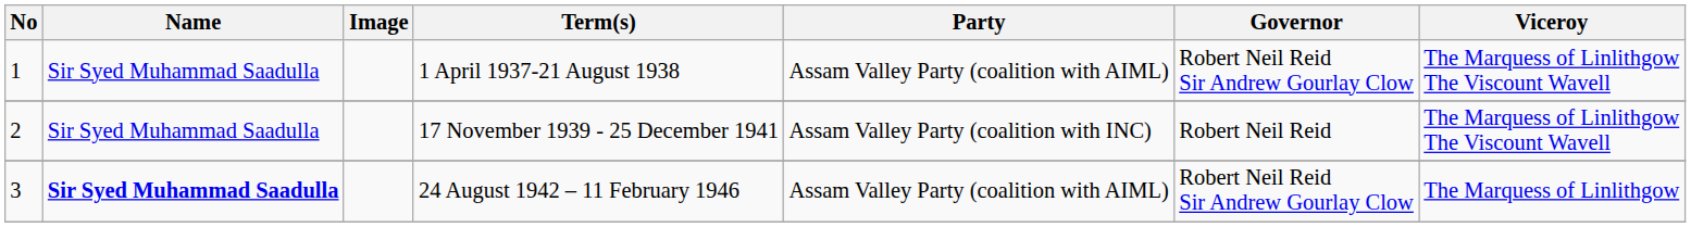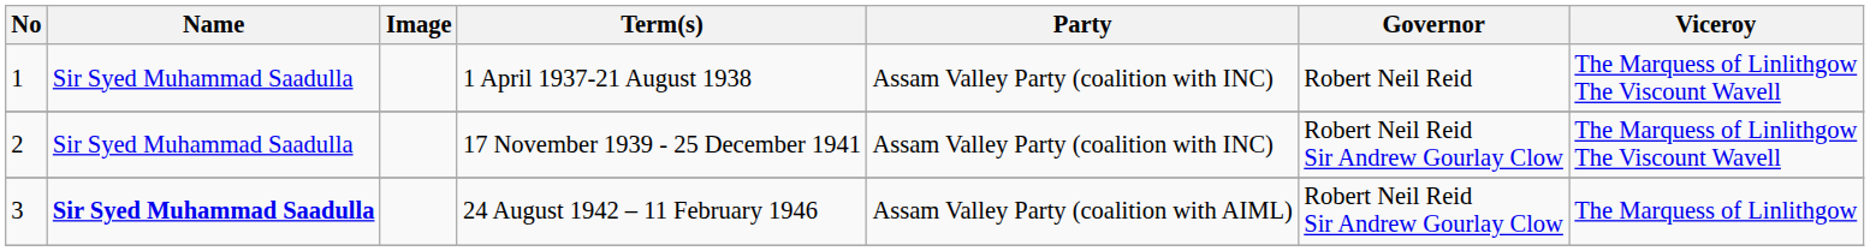 <table class="wikitable">
 <tr>
 <th>No</th>
 <th>Name</th>
 <th>Image</th>
 <th>Term(s)</th>
 <th>Party</th>
 <th>Governor</th>
 <th>Viceroy</th>
 </tr>
 <tr>
 <td>1</td>
 <td><a href='#'>Sir Syed Muhammad Saadulla</a></td>
 <td></td>
 <td>1 April 1937-21 August 1938</td>
-<td>Assam Valley Party (coalition with AIML)</td>
-<td>Robert Neil Reid<br><a href='#'>Sir Andrew Gourlay Clow</a></td>
+<td>Assam Valley Party (coalition with INC)</td>
+<td>Robert Neil Reid</td>
 <td><a href='#'>The Marquess of Linlithgow</a><br> <a href='#'>The Viscount Wavell</a></td>
 </tr>
 <tr>
 </tr>
 <tr>
 <td>2</td>
 <td><a href='#'>Sir Syed Muhammad Saadulla</a></td>
 <td></td>
 <td>17 November 1939 - 25 December 1941<br></td>
 <td>Assam Valley Party (coalition with INC)</td>
-<td>Robert Neil Reid</td>
+<td>Robert Neil Reid<br><a href='#'>Sir Andrew Gourlay Clow</a></td>
 <td><a href='#'>The Marquess of Linlithgow</a><br> <a href='#'>The Viscount Wavell</a></td>
 </tr>
 <tr>
 </tr>
 <tr>
 <td>3</td>
 <td><strong><a href='#'>Sir Syed Muhammad Saadulla</a></strong></td>
 <td></td>
 <td>24 August 1942 – 11 February 1946</td>
 <td>Assam Valley Party (coalition with AIML)</td>
 <td>Robert Neil Reid<br><a href='#'>Sir Andrew Gourlay Clow</a></td>
 <td><a href='#'>The Marquess of Linlithgow</a></td>
 </tr>
 <tr>
 </tr>
 </table>
